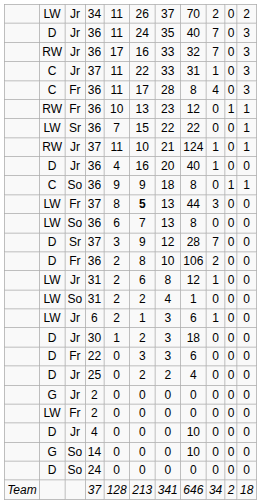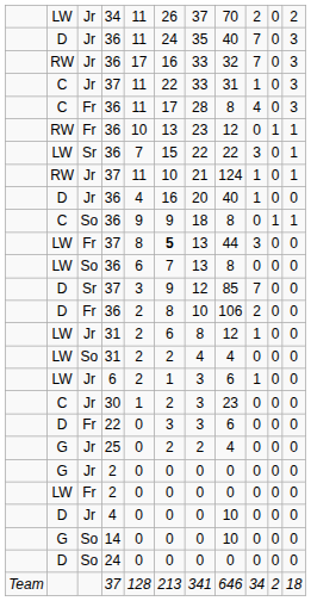 <table class="wikitable sortable" style="text-align:center">
 <tr>
 <td align=left></td>
 <td>LW</td>
 <td>Jr</td>
 <td>34</td>
 <td>11</td>
 <td>26</td>
 <td>37</td>
 <td>70</td>
 <td>2</td>
 <td>0</td>
 <td>2</td>
 </tr>
 <tr>
 <td align=left></td>
 <td>D</td>
 <td>Jr</td>
 <td>36</td>
 <td>11</td>
 <td>24</td>
 <td>35</td>
 <td>40</td>
 <td>7</td>
 <td>0</td>
 <td>3</td>
 </tr>
 <tr>
 <td align=left></td>
 <td>RW</td>
 <td>Jr</td>
 <td>36</td>
 <td>17</td>
 <td>16</td>
 <td>33</td>
 <td>32</td>
 <td>7</td>
 <td>0</td>
 <td>3</td>
 </tr>
 <tr>
 <td align=left></td>
 <td>C</td>
 <td>Jr</td>
 <td>37</td>
 <td>11</td>
 <td>22</td>
 <td>33</td>
 <td>31</td>
 <td>1</td>
 <td>0</td>
 <td>3</td>
 </tr>
 <tr>
 <td align=left></td>
 <td>C</td>
 <td>Fr</td>
 <td>36</td>
 <td>11</td>
 <td>17</td>
 <td>28</td>
 <td>8</td>
 <td>4</td>
 <td>0</td>
 <td>3</td>
 </tr>
 <tr>
 <td align=left></td>
 <td>RW</td>
 <td>Fr</td>
 <td>36</td>
 <td>10</td>
 <td>13</td>
 <td>23</td>
 <td>12</td>
 <td>0</td>
 <td>1</td>
 <td>1</td>
 </tr>
 <tr>
 <td align=left></td>
 <td>LW</td>
 <td>Sr</td>
 <td>36</td>
 <td>7</td>
 <td>15</td>
 <td>22</td>
 <td>22</td>
-<td>0</td>
+<td>3</td>
 <td>0</td>
 <td>1</td>
 </tr>
 <tr>
 <td align=left></td>
 <td>RW</td>
 <td>Jr</td>
 <td>37</td>
 <td>11</td>
 <td>10</td>
 <td>21</td>
 <td>124</td>
 <td>1</td>
 <td>0</td>
 <td>1</td>
 </tr>
 <tr>
 <td align=left></td>
 <td>D</td>
 <td>Jr</td>
 <td>36</td>
 <td>4</td>
 <td>16</td>
 <td>20</td>
 <td>40</td>
 <td>1</td>
 <td>0</td>
 <td>0</td>
 </tr>
 <tr>
 <td align=left></td>
 <td>C</td>
 <td>So</td>
 <td>36</td>
 <td>9</td>
 <td>9</td>
 <td>18</td>
 <td>8</td>
 <td>0</td>
 <td>1</td>
 <td>1</td>
 </tr>
 <tr>
 <td align=left></td>
 <td>LW</td>
 <td>Fr</td>
 <td>37</td>
 <td>8</td>
 <td><strong>5</strong></td>
 <td>13</td>
 <td>44</td>
 <td>3</td>
 <td>0</td>
 <td>0</td>
 </tr>
 <tr>
 <td align=left></td>
 <td>LW</td>
 <td>So</td>
 <td>36</td>
 <td>6</td>
 <td>7</td>
 <td>13</td>
 <td>8</td>
 <td>0</td>
 <td>0</td>
 <td>0</td>
 </tr>
 <tr>
 <td align=left></td>
 <td>D</td>
 <td>Sr</td>
 <td>37</td>
 <td>3</td>
 <td>9</td>
 <td>12</td>
-<td>28</td>
+<td>85</td>
 <td>7</td>
 <td>0</td>
 <td>0</td>
 </tr>
 <tr>
 <td align=left></td>
 <td>D</td>
 <td>Fr</td>
 <td>36</td>
 <td>2</td>
 <td>8</td>
 <td>10</td>
 <td>106</td>
 <td>2</td>
 <td>0</td>
 <td>0</td>
 </tr>
 <tr>
 <td align=left></td>
 <td>LW</td>
 <td>Jr</td>
 <td>31</td>
 <td>2</td>
 <td>6</td>
 <td>8</td>
 <td>12</td>
 <td>1</td>
 <td>0</td>
 <td>0</td>
 </tr>
 <tr>
 <td align=left></td>
 <td>LW</td>
 <td>So</td>
 <td>31</td>
 <td>2</td>
 <td>2</td>
 <td>4</td>
-<td>1</td>
+<td>4</td>
 <td>0</td>
 <td>0</td>
 <td>0</td>
 </tr>
 <tr>
 <td align=left></td>
 <td>LW</td>
 <td>Jr</td>
 <td>6</td>
 <td>2</td>
 <td>1</td>
 <td>3</td>
 <td>6</td>
 <td>1</td>
 <td>0</td>
 <td>0</td>
 </tr>
 <tr>
 <td align=left></td>
-<td>D</td>
+<td>C</td>
 <td>Jr</td>
 <td>30</td>
 <td>1</td>
 <td>2</td>
 <td>3</td>
-<td>18</td>
+<td>23</td>
 <td>0</td>
 <td>0</td>
 <td>0</td>
 </tr>
 <tr>
 <td align=left></td>
 <td>D</td>
 <td>Fr</td>
 <td>22</td>
 <td>0</td>
 <td>3</td>
 <td>3</td>
 <td>6</td>
 <td>0</td>
 <td>0</td>
 <td>0</td>
 </tr>
 <tr>
 <td align=left></td>
-<td>D</td>
+<td>G</td>
 <td>Jr</td>
 <td>25</td>
 <td>0</td>
 <td>2</td>
 <td>2</td>
 <td>4</td>
 <td>0</td>
 <td>0</td>
 <td>0</td>
 </tr>
 <tr>
 <td align=left></td>
 <td>G</td>
 <td>Jr</td>
 <td>2</td>
 <td>0</td>
 <td>0</td>
 <td>0</td>
 <td>0</td>
 <td>0</td>
 <td>0</td>
 <td>0</td>
 </tr>
 <tr>
 <td align=left></td>
 <td>LW</td>
 <td>Fr</td>
 <td>2</td>
 <td>0</td>
 <td>0</td>
 <td>0</td>
 <td>0</td>
 <td>0</td>
 <td>0</td>
 <td>0</td>
 </tr>
 <tr>
 <td align=left></td>
 <td>D</td>
 <td>Jr</td>
 <td>4</td>
 <td>0</td>
 <td>0</td>
 <td>0</td>
 <td>10</td>
 <td>0</td>
 <td>0</td>
 <td>0</td>
 </tr>
 <tr>
 <td align=left></td>
 <td>G</td>
 <td>So</td>
 <td>14</td>
 <td>0</td>
 <td>0</td>
 <td>0</td>
 <td>10</td>
 <td>0</td>
 <td>0</td>
 <td>0</td>
 </tr>
 <tr>
 <td align=left></td>
 <td>D</td>
 <td>So</td>
 <td>24</td>
 <td>0</td>
 <td>0</td>
 <td>0</td>
 <td>0</td>
 <td>0</td>
 <td>0</td>
 <td>0</td>
 </tr>
 <tr class="sortbottom">
 <td align=left><em>Team</em></td>
 <td></td>
 <td></td>
 <td><em>37</em></td>
 <td><em>128</em></td>
 <td><em>213</em></td>
 <td><em>341</em></td>
 <td><em>646</em></td>
 <td><em>34</em></td>
 <td><em>2</em></td>
 <td><em>18</em></td>
 </tr>
 </table>
